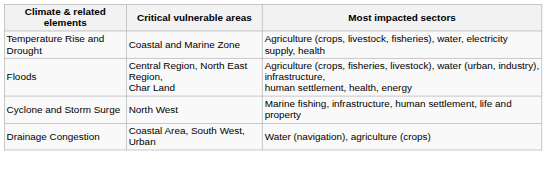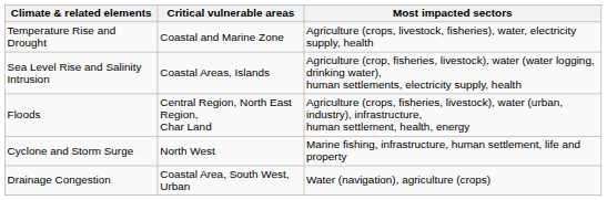 <table class="wikitable">
 <tr>
 <th>Climate & related elements</th>
 <th>Critical vulnerable areas</th>
 <th>Most impacted sectors</th>
 </tr>
 <tr>
 <td>Temperature Rise and Drought</td>
 <td>Coastal and Marine Zone</td>
 <td>Agriculture (crops, livestock, fisheries), water, electricity supply, health</td>
+</tr>
+<tr>
+<td>Sea Level Rise and Salinity Intrusion</td>
+<td>Coastal Areas, Islands</td>
+<td>Agriculture (crop, fisheries, livestock), water (water logging, drinking water),<br>human settlements, electricity supply, health</td>
 </tr>
 <tr>
 <td>Floods</td>
 <td>Central Region, North East Region,<br>Char Land</td>
 <td>Agriculture (crops, fisheries, livestock), water (urban, industry), infrastructure,<br>human settlement, health, energy</td>
 </tr>
 <tr>
 <td>Cyclone and Storm Surge</td>
 <td>North West</td>
 <td>Marine fishing, infrastructure, human settlement, life and property</td>
 </tr>
 <tr>
 <td>Drainage Congestion</td>
 <td>Coastal Area, South West, Urban</td>
 <td>Water (navigation), agriculture (crops)</td>
 </tr>
 </table>
